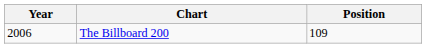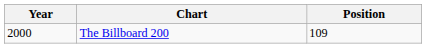 <table class="wikitable" style="margin-top: 0" width="550px">
 <tr>
 <th align="left">Year</th>
 <th align="left">Chart</th>
 <th align="left">Position</th>
 </tr>
 <tr>
-<td>2006</td>
+<td>2000</td>
 <td><a href='#'>The Billboard 200</a></td>
 <td>109</td>
 </tr>
 </table>
